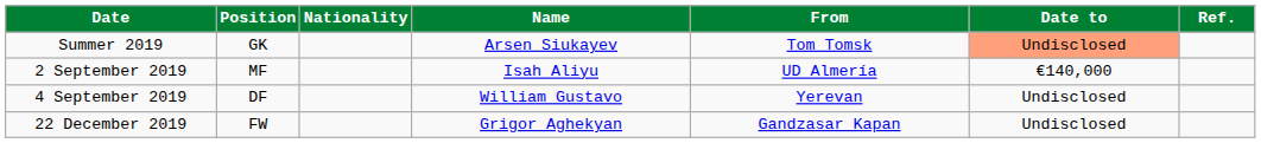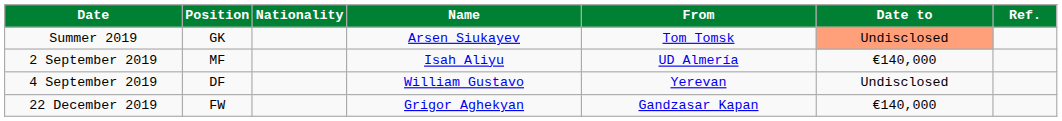 <table class="wikitable"  style="text-align:center; font-size:90%; ">
 <tr>
 <th style="background:#008033; color:white; width:150px;">Date</th>
 <th style="background:#008033; color:white; width:50px;">Position</th>
 <th style="background:#008033; color:white; width:50px;">Nationality</th>
 <th style="background:#008033; color:white; width:200px;">Name</th>
 <th style="background:#008033; color:white; width:200px;">From</th>
 <th style="background:#008033; color:white; width:150px;">Date to</th>
 <th style="background:#008033; color:white; width:50px;">Ref.</th>
 </tr>
 <tr>
 <td>Summer 2019</td>
 <td>GK</td>
 <td></td>
 <td><a href='#'>Arsen Siukayev</a></td>
 <td><a href='#'>Tom Tomsk</a></td>
 <td style="background: lightsalmon;">Undisclosed</td>
 <td></td>
 </tr>
 <tr>
 <td>2 September 2019</td>
 <td>MF</td>
 <td></td>
 <td><a href='#'>Isah Aliyu</a></td>
 <td><a href='#'>UD Almería</a></td>
 <td>€140,000</td>
 <td></td>
 </tr>
 <tr>
 <td>4 September 2019</td>
 <td>DF</td>
 <td></td>
 <td><a href='#'>William Gustavo</a></td>
 <td><a href='#'>Yerevan</a></td>
 <td>Undisclosed</td>
 <td></td>
 </tr>
 <tr>
 <td>22 December 2019</td>
 <td>FW</td>
 <td></td>
 <td><a href='#'>Grigor Aghekyan</a></td>
 <td><a href='#'>Gandzasar Kapan</a></td>
-<td>Undisclosed</td>
+<td>€140,000</td>
 <td></td>
 </tr>
 </table>
